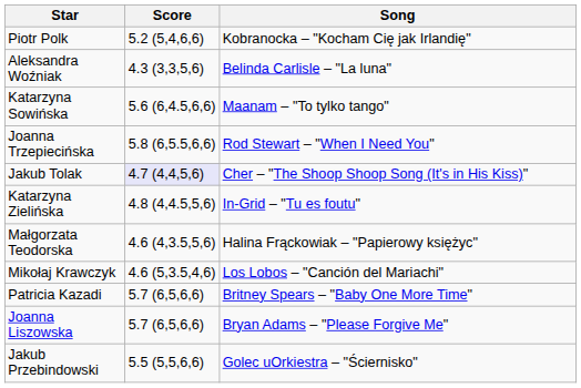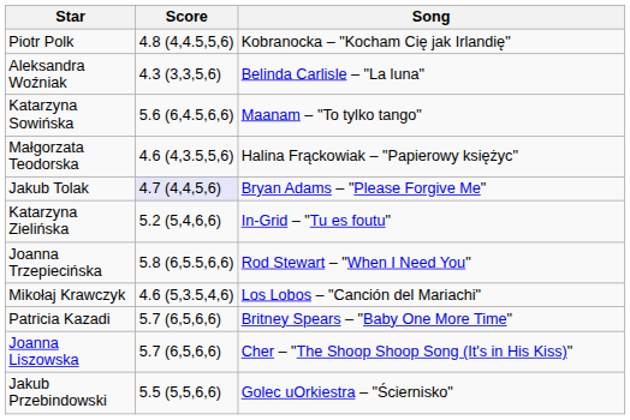 <table class="wikitable">
 <tr>
 <th style="width:130px;">Star</th>
 <th style="width:100px;">Score</th>
 <th style="width:400px;">Song</th>
 </tr>
 <tr>
 <td>Piotr Polk</td>
-<td>5.2 (5,4,6,6)</td>
+<td>4.8 (4,4.5,5,6)</td>
 <td>Kobranocka – "Kocham Cię jak Irlandię"</td>
 </tr>
 <tr>
 <td>Aleksandra Woźniak</td>
 <td>4.3 (3,3,5,6)</td>
 <td><a href='#'>Belinda Carlisle</a> – "La luna"</td>
 </tr>
 <tr>
 <td>Katarzyna Sowińska</td>
 <td>5.6 (6,4.5,6,6)</td>
 <td><a href='#'>Maanam</a> – "To tylko tango"</td>
 </tr>
 <tr>
-<td>Joanna Trzepiecińska</td>
-<td>5.8 (6,5.5,6,6)</td>
-<td><a href='#'>Rod Stewart</a> – "<a href='#'>When I Need You</a>"</td>
+<td>Małgorzata Teodorska</td>
+<td>4.6 (4,3.5,5,6)</td>
+<td>Halina Frąckowiak – "Papierowy księżyc"</td>
 </tr>
 <tr>
 <td>Jakub Tolak</td>
 <td style="background: lavender;">4.7 (4,4,5,6)</td>
-<td><a href='#'>Cher</a> – "<a href='#'>The Shoop Shoop Song (It's in His Kiss)</a>"</td>
+<td><a href='#'>Bryan Adams</a> – "<a href='#'>Please Forgive Me</a>"</td>
 </tr>
 <tr>
 <td>Katarzyna Zielińska</td>
-<td>4.8 (4,4.5,5,6)</td>
+<td>5.2 (5,4,6,6)</td>
 <td><a href='#'>In-Grid</a> – "<a href='#'>Tu es foutu</a>"</td>
 </tr>
 <tr>
-<td>Małgorzata Teodorska</td>
-<td>4.6 (4,3.5,5,6)</td>
-<td>Halina Frąckowiak – "Papierowy księżyc"</td>
+<td>Joanna Trzepiecińska</td>
+<td>5.8 (6,5.5,6,6)</td>
+<td><a href='#'>Rod Stewart</a> – "<a href='#'>When I Need You</a>"</td>
 </tr>
 <tr>
 <td>Mikołaj Krawczyk</td>
 <td>4.6 (5,3.5,4,6)</td>
 <td><a href='#'>Los Lobos</a> – "Canción del Mariachi"</td>
 </tr>
 <tr>
 <td>Patricia Kazadi</td>
 <td>5.7 (6,5,6,6)</td>
 <td><a href='#'>Britney Spears</a> – "<a href='#'>Baby One More Time</a>"</td>
 </tr>
 <tr>
 <td><a href='#'>Joanna Liszowska</a></td>
 <td>5.7 (6,5,6,6)</td>
-<td><a href='#'>Bryan Adams</a> – "<a href='#'>Please Forgive Me</a>"</td>
+<td><a href='#'>Cher</a> – "<a href='#'>The Shoop Shoop Song (It's in His Kiss)</a>"</td>
 </tr>
 <tr>
 <td>Jakub Przebindowski</td>
 <td>5.5 (5,5,6,6)</td>
 <td><a href='#'>Golec uOrkiestra</a> – "Ściernisko"</td>
 </tr>
 </table>
